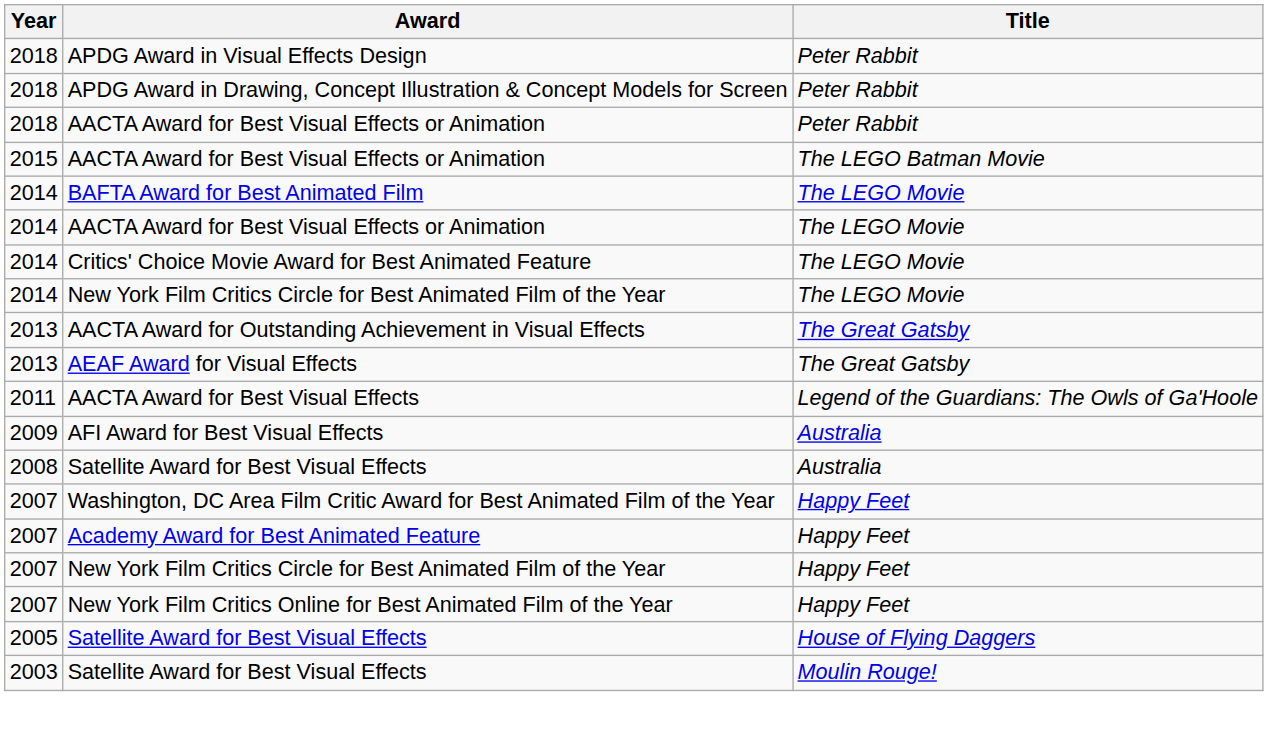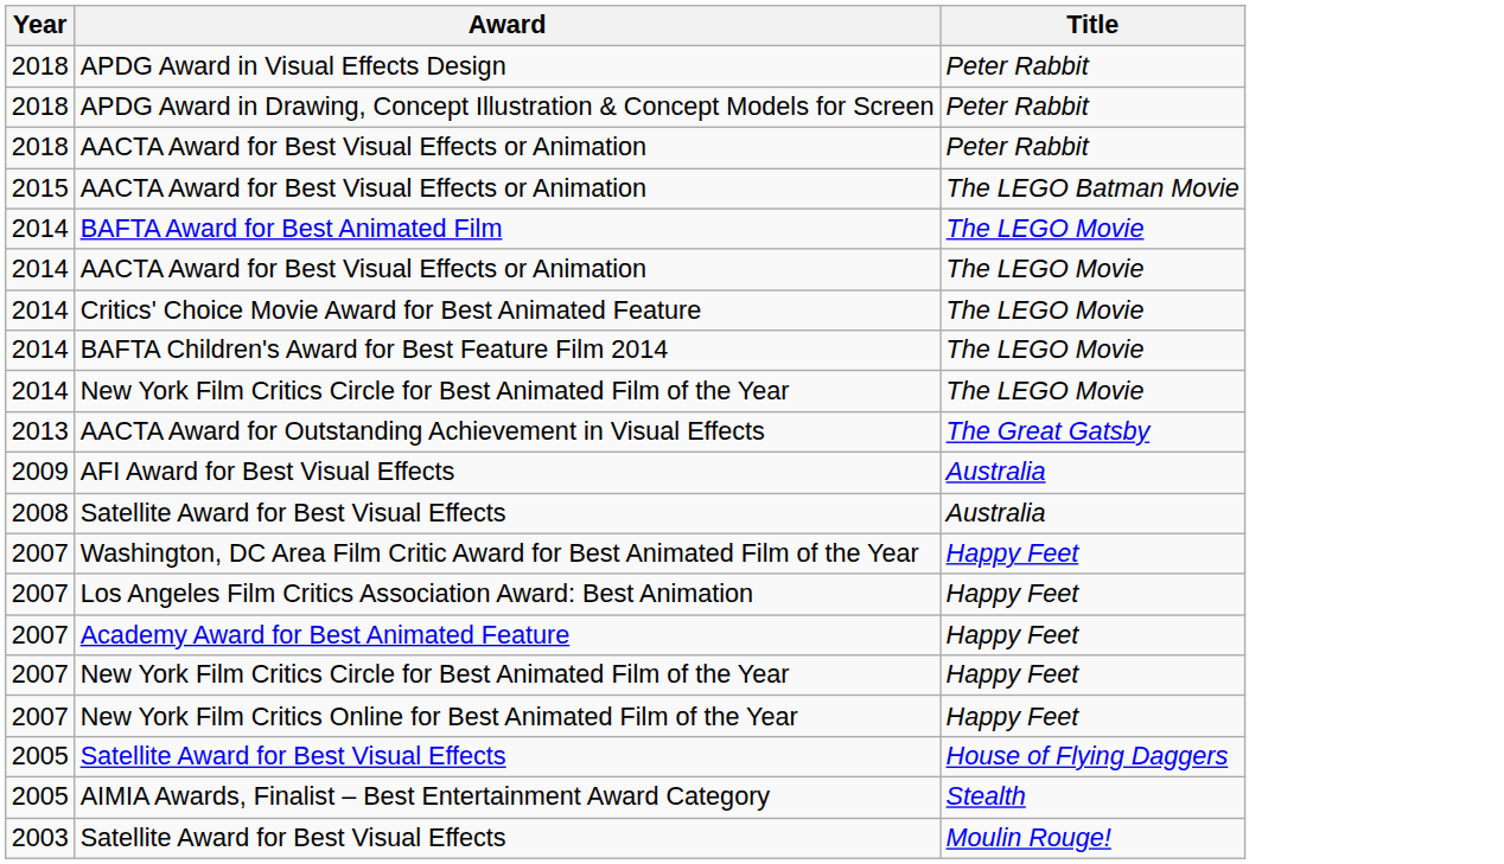 <table class="wikitable">
 <tr>
 <th>Year</th>
 <th>Award</th>
 <th>Title</th>
 </tr>
 <tr>
 <td>2018</td>
 <td>APDG Award in Visual Effects Design</td>
 <td><em>Peter Rabbit</em></td>
 </tr>
 <tr>
 <td>2018</td>
 <td>APDG Award in Drawing, Concept Illustration & Concept Models for Screen</td>
 <td><em>Peter Rabbit</em></td>
 </tr>
 <tr>
 <td>2018</td>
 <td>AACTA Award for Best Visual Effects or Animation</td>
 <td><em>Peter Rabbit</em></td>
 </tr>
 <tr>
 <td>2015</td>
 <td>AACTA Award for Best Visual Effects or Animation</td>
 <td><em>The LEGO Batman Movie</em></td>
 </tr>
 <tr>
 <td>2014</td>
 <td><a href='#'>BAFTA Award for Best Animated Film</a></td>
 <td><em><a href='#'>The LEGO Movie</a></em></td>
 </tr>
 <tr>
 <td>2014</td>
 <td>AACTA Award for Best Visual Effects or Animation</td>
 <td><em>The LEGO Movie</em></td>
 </tr>
 <tr>
 <td>2014</td>
 <td>Critics' Choice Movie Award for Best Animated Feature</td>
 <td><em>The LEGO Movie</em></td>
 </tr>
 <tr>
 <td>2014</td>
+<td>BAFTA Children's Award for Best Feature Film 2014</td>
+<td><em>The LEGO Movie</em></td>
+</tr>
+<tr>
+<td>2014</td>
 <td>New York Film Critics Circle for Best Animated Film of the Year</td>
 <td><em>The LEGO Movie</em></td>
 </tr>
 <tr>
 <td>2013</td>
 <td>AACTA Award for Outstanding Achievement in Visual Effects</td>
 <td><em><a href='#'>The Great Gatsby</a></em></td>
-</tr>
-<tr>
-<td>2013</td>
-<td><a href='#'>AEAF Award</a> for Visual Effects</td>
-<td><em>The Great Gatsby</em></td>
-</tr>
-<tr>
-<td>2011</td>
-<td>AACTA Award for Best Visual Effects</td>
-<td><em>Legend of the Guardians: The Owls of Ga'Hoole</em></td>
 </tr>
 <tr>
 <td>2009</td>
 <td>AFI Award for Best Visual Effects</td>
 <td><em><a href='#'>Australia</a></em></td>
 </tr>
 <tr>
 <td>2008</td>
 <td>Satellite Award for Best Visual Effects</td>
 <td><em>Australia</em></td>
 </tr>
 <tr>
 <td>2007</td>
 <td>Washington, DC Area Film Critic Award for Best Animated Film of the Year</td>
 <td><em><a href='#'>Happy Feet</a></em></td>
+</tr>
+<tr>
+<td>2007</td>
+<td>Los Angeles Film Critics Association Award: Best Animation</td>
+<td><em>Happy Feet</em></td>
 </tr>
 <tr>
 <td>2007</td>
 <td><a href='#'>Academy Award for Best Animated Feature</a></td>
 <td><em>Happy Feet</em></td>
 </tr>
 <tr>
 <td>2007</td>
 <td>New York Film Critics Circle for Best Animated Film of the Year</td>
 <td><em>Happy Feet</em></td>
 </tr>
 <tr>
 <td>2007</td>
 <td>New York Film Critics Online for Best Animated Film of the Year</td>
 <td><em>Happy Feet</em></td>
 </tr>
 <tr>
 <td>2005</td>
 <td><a href='#'>Satellite Award for Best Visual Effects</a></td>
 <td><em><a href='#'>House of Flying Daggers</a></em></td>
 </tr>
 <tr>
+<td>2005</td>
+<td>AIMIA Awards, Finalist – Best Entertainment Award Category</td>
+<td><em><a href='#'>Stealth</a></em></td>
+</tr>
+<tr>
 <td>2003</td>
 <td>Satellite Award for Best Visual Effects</td>
 <td><em><a href='#'>Moulin Rouge!</a></em></td>
 </tr>
 </table>
